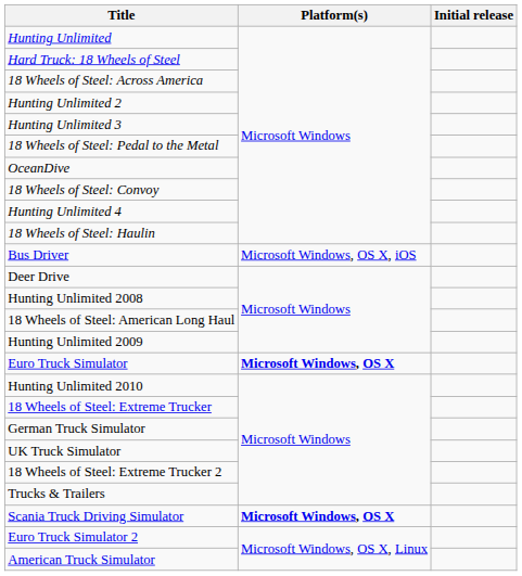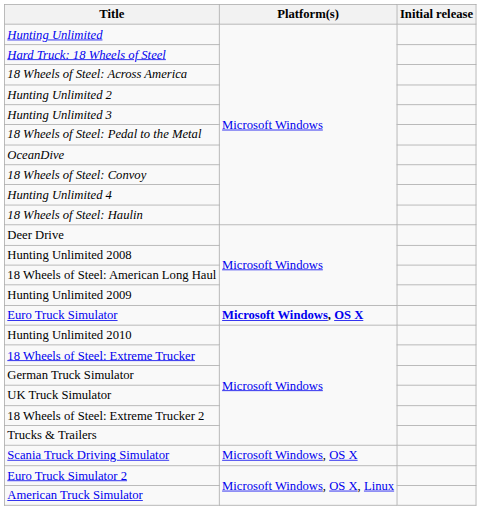 <table class="wikitable sortable">
 <tr>
 <th>Title</th>
 <th>Platform(s)</th>
 <th>Initial release</th>
 </tr>
 <tr>
 <td><em><a href='#'>Hunting Unlimited</a></em></td>
 <td rowspan="10"><a href='#'>Microsoft Windows</a></td>
 <td></td>
 </tr>
 <tr>
 <td><em><a href='#'>Hard Truck: 18 Wheels of Steel</a></em></td>
 <td></td>
 </tr>
 <tr>
 <td><em>18 Wheels of Steel: Across America</em></td>
 <td></td>
 </tr>
 <tr>
 <td><em>Hunting Unlimited 2</em></td>
 <td></td>
 </tr>
 <tr>
 <td><em>Hunting Unlimited 3</em></td>
 <td></td>
 </tr>
 <tr>
 <td><em>18 Wheels of Steel: Pedal to the Metal</em></td>
 <td></td>
 </tr>
 <tr>
 <td><em>OceanDive</em></td>
 <td></td>
 </tr>
 <tr>
 <td><em>18 Wheels of Steel: Convoy</em></td>
 <td></td>
 </tr>
 <tr>
 <td><em>Hunting Unlimited 4</em></td>
 <td></td>
 </tr>
 <tr>
 <td><em>18 Wheels of Steel: Haulin<strong></td>
-<td></td>
-</tr>
-<tr>
-<td></em><a href='#'>Bus Driver</a><em></td>
-<td><a href='#'>Microsoft Windows</a>, <a href='#'>OS X</a>, <a href='#'>iOS</a></td>
 <td></td>
 </tr>
 <tr>
 <td></em>Deer Drive<em></td>
 <td rowspan="4"><a href='#'>Microsoft Windows</a></td>
 <td></td>
 </tr>
 <tr>
 <td></em>Hunting Unlimited 2008<em></td>
 <td></td>
 </tr>
 <tr>
 <td></em>18 Wheels of Steel: American Long Haul<em></td>
 <td></td>
 </tr>
 <tr>
 <td></em>Hunting Unlimited 2009<em></td>
 <td></td>
 </tr>
 <tr>
 <td></em><a href='#'>Euro Truck Simulator</a><em></td>
 <td><strong><a href='#'>Microsoft Windows</a>, <a href='#'>OS X</a></strong></td>
 <td></td>
 </tr>
 <tr>
 <td></em>Hunting Unlimited 2010<em></td>
 <td rowspan="6"><a href='#'>Microsoft Windows</a></td>
 <td></td>
 </tr>
 <tr>
 <td></em><a href='#'>18 Wheels of Steel: Extreme Trucker</a><em></td>
 <td></td>
 </tr>
 <tr>
 <td></em>German Truck Simulator<em></td>
 <td></td>
 </tr>
 <tr>
 <td></em>UK Truck Simulator<em></td>
 <td></td>
 </tr>
 <tr>
 <td></em>18 Wheels of Steel: Extreme Trucker 2<em></td>
 <td></td>
 </tr>
 <tr>
 <td></em>Trucks & Trailers<em></td>
 <td></td>
 </tr>
 <tr>
 <td></em><a href='#'>Scania Truck Driving Simulator</a><em></td>
-<td><strong><a href='#'>Microsoft Windows</a>, <a href='#'>OS X</a></strong></td>
+<td><a href='#'>Microsoft Windows</a>, <a href='#'>OS X</a></td>
 <td></td>
 </tr>
 <tr>
 <td></em><a href='#'>Euro Truck Simulator 2</a><em></td>
 <td rowspan="2"><a href='#'>Microsoft Windows</a>, <a href='#'>OS X</a>, <a href='#'>Linux</a></td>
 <td></td>
 </tr>
 <tr>
 <td></em><a href='#'>American Truck Simulator</a><em></td>
 <td></td>
 </tr>
 </table>
